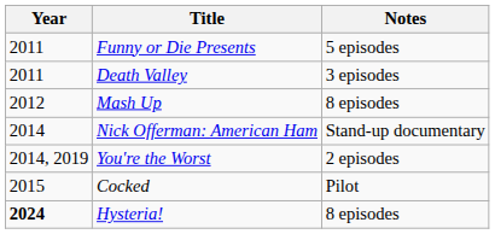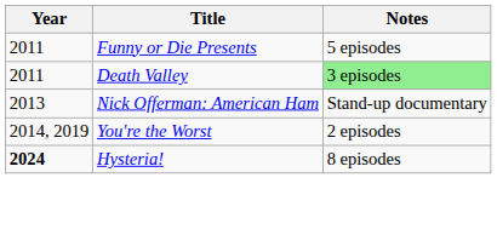 <table class="wikitable">
 <tr>
 <th>Year</th>
 <th>Title</th>
 <th>Notes</th>
 </tr>
 <tr>
 <td>2011</td>
 <td><em><a href='#'>Funny or Die Presents</a></em></td>
 <td>5 episodes</td>
 </tr>
 <tr>
 <td>2011</td>
 <td><em><a href='#'>Death Valley</a></em></td>
-<td>3 episodes</td>
+<td style="background: lightgreen;">3 episodes</td>
 </tr>
 <tr>
-<td>2012</td>
-<td><em><a href='#'>Mash Up</a></em></td>
-<td>8 episodes</td>
-</tr>
-<tr>
-<td>2014</td>
+<td>2013</td>
 <td><em><a href='#'>Nick Offerman: American Ham</a></em></td>
 <td>Stand-up documentary</td>
 </tr>
 <tr>
 <td>2014, 2019</td>
 <td><em><a href='#'>You're the Worst</a></em></td>
 <td>2 episodes</td>
 </tr>
 <tr>
-<td>2015</td>
-<td><em>Cocked</em></td>
-<td>Pilot</td>
-</tr>
-<tr>
 <td><strong>2024</strong></td>
 <td><em><a href='#'>Hysteria!</a></em></td>
 <td>8 episodes</td>
 </tr>
 </table>
